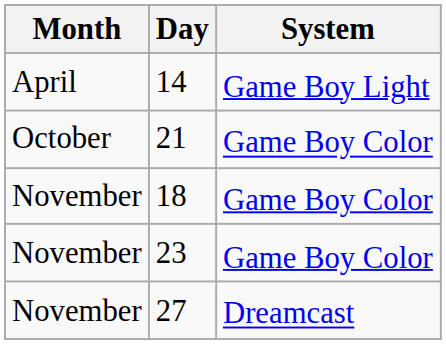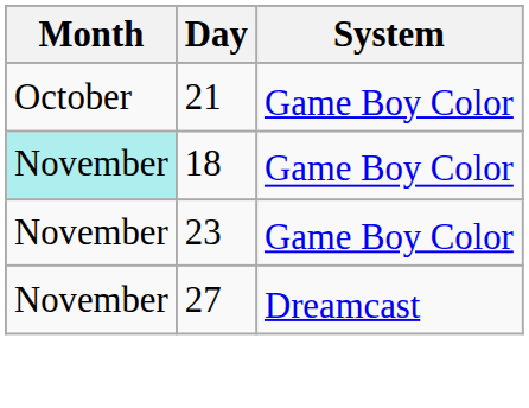 <table class="wikitable">
 <tr>
 <th>Month</th>
 <th>Day</th>
 <th>System</th>
 </tr>
 <tr>
-<td>April</td>
-<td>14</td>
-<td><a href='#'>Game Boy Light</a><sup></sup></td>
-</tr>
-<tr>
 <td>October</td>
 <td>21</td>
 <td><a href='#'>Game Boy Color</a><sup></sup></td>
 </tr>
 <tr>
-<td>November</td>
+<td style="background: paleturquoise;">November</td>
 <td>18</td>
 <td><a href='#'>Game Boy Color</a><sup></sup></td>
 </tr>
 <tr>
 <td>November</td>
 <td>23</td>
 <td><a href='#'>Game Boy Color</a><sup></sup></td>
 </tr>
 <tr>
 <td>November</td>
 <td>27</td>
 <td><a href='#'>Dreamcast</a><sup></sup></td>
 </tr>
 </table>
